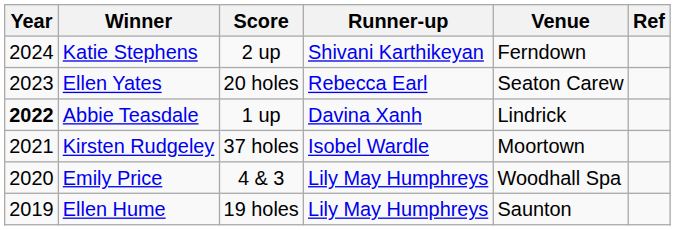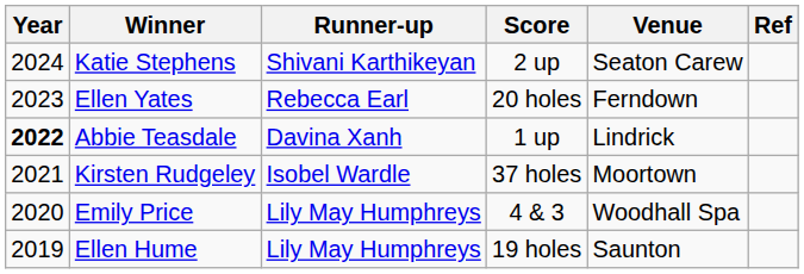 <table class="wikitable sortable" style="font-size:95%">
 <tr>
 <th>Year</th>
 <th>Winner</th>
+<th>Runner-up</th>
 <th>Score</th>
-<th>Runner-up</th>
 <th>Venue</th>
 <th class="unsortable">Ref</th>
 </tr>
 <tr>
 <td>2024</td>
 <td><a href='#'>Katie Stephens</a></td>
+<td><a href='#'>Shivani Karthikeyan</a></td>
 <td align=center>2 up</td>
-<td><a href='#'>Shivani Karthikeyan</a></td>
-<td>Ferndown</td>
+<td>Seaton Carew</td>
 <td></td>
 </tr>
 <tr>
 <td>2023</td>
 <td><a href='#'>Ellen Yates</a></td>
+<td><a href='#'>Rebecca Earl</a></td>
 <td align=center>20 holes</td>
-<td><a href='#'>Rebecca Earl</a></td>
-<td>Seaton Carew</td>
+<td>Ferndown</td>
 <td></td>
 </tr>
 <tr>
 <td><strong>2022</strong></td>
 <td><a href='#'>Abbie Teasdale</a></td>
+<td><a href='#'>Davina Xanh</a></td>
 <td align=center>1 up</td>
-<td><a href='#'>Davina Xanh</a></td>
 <td>Lindrick</td>
 <td></td>
 </tr>
 <tr>
 <td>2021</td>
 <td><a href='#'>Kirsten Rudgeley</a></td>
+<td><a href='#'>Isobel Wardle</a></td>
 <td align=center>37 holes</td>
-<td><a href='#'>Isobel Wardle</a></td>
 <td>Moortown</td>
 <td></td>
 </tr>
 <tr>
 <td>2020</td>
 <td><a href='#'>Emily Price</a></td>
+<td><a href='#'>Lily May Humphreys</a></td>
 <td align=center>4 & 3</td>
-<td><a href='#'>Lily May Humphreys</a></td>
 <td>Woodhall Spa</td>
 <td></td>
 </tr>
 <tr>
 <td>2019</td>
 <td><a href='#'>Ellen Hume</a></td>
+<td><a href='#'>Lily May Humphreys</a></td>
 <td align=center>19 holes</td>
-<td><a href='#'>Lily May Humphreys</a></td>
 <td>Saunton</td>
 <td></td>
 </tr>
 </table>
